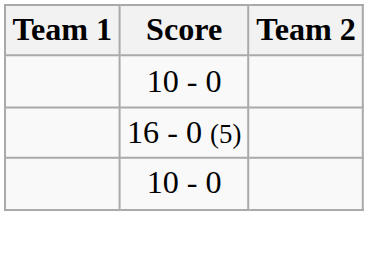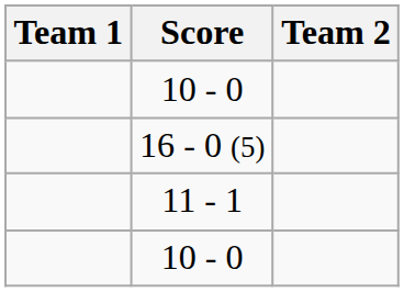 <table class="wikitable" border="1">
 <tr>
 <th>Team 1</th>
 <th>Score</th>
 <th>Team 2</th>
 </tr>
 <tr>
 <td></td>
 <td align="center">10 - 0</td>
 <td></td>
 </tr>
 <tr>
 <td></td>
 <td align="center">16 - 0 <small>(5)</small></td>
 <td></td>
 </tr>
 <tr>
 <td></td>
+<td align="center">11 - 1</td>
+<td></td>
+</tr>
+<tr>
+<td></td>
 <td align="center">10 - 0</td>
 <td></td>
 </tr>
 </table>
